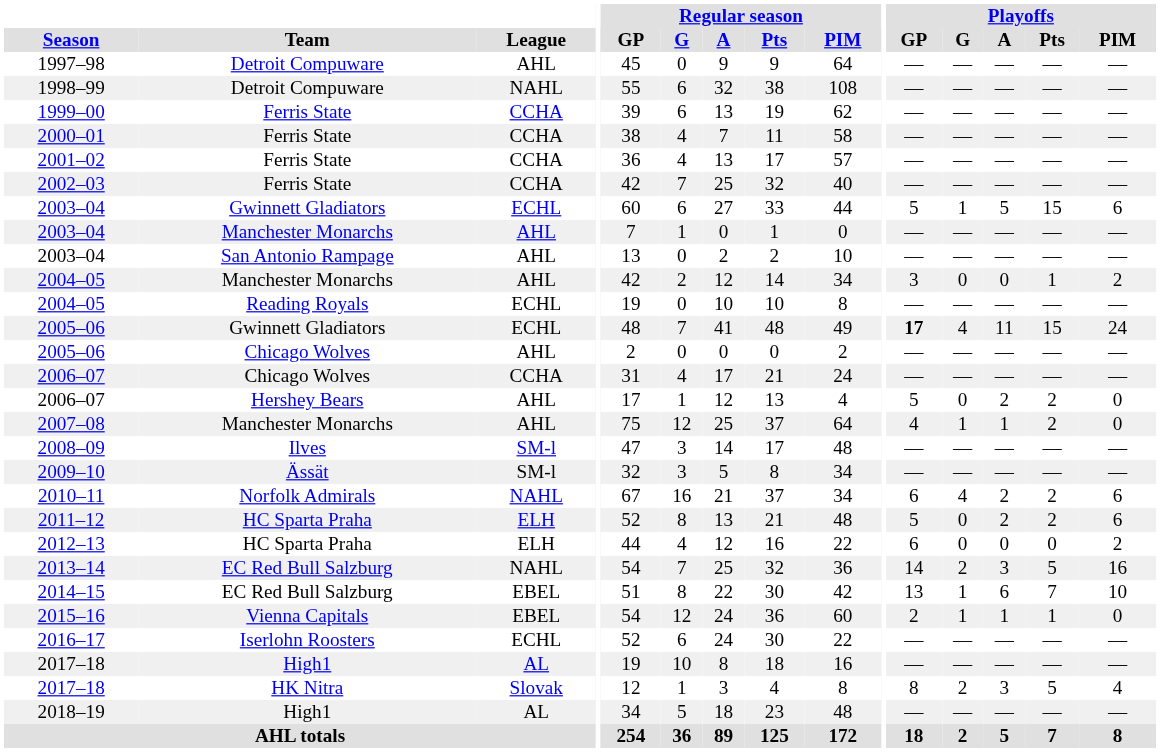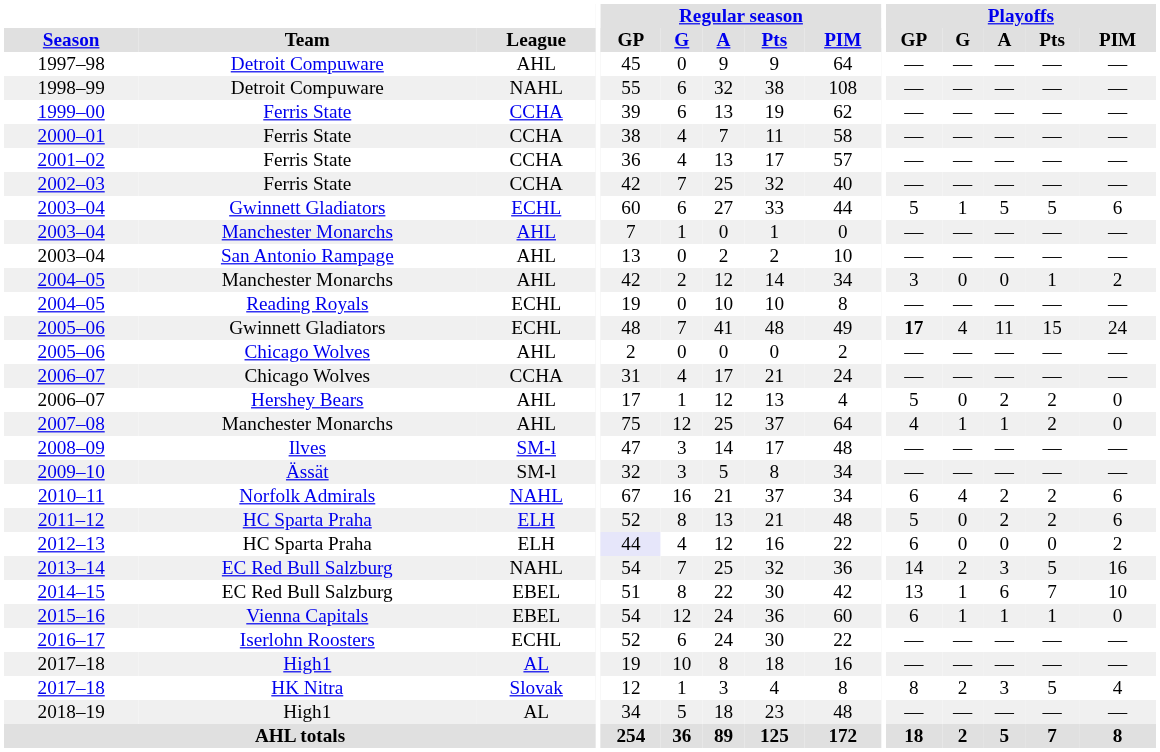 <table border="0" cellpadding="1" cellspacing="0" style="text-align:center; width:60em">
 <tr bgcolor="#e0e0e0">
 <th colspan="3" bgcolor="#ffffff"></th>
 <th rowspan="99" bgcolor="#ffffff"></th>
 <th colspan="5"><a href='#'>Regular season</a></th>
 <th rowspan="99" bgcolor="#ffffff"></th>
 <th colspan="5"><a href='#'>Playoffs</a></th>
 </tr>
 <tr bgcolor="#e0e0e0">
 <th><a href='#'>Season</a></th>
 <th>Team</th>
 <th>League</th>
 <th>GP</th>
 <th><a href='#'>G</a></th>
 <th><a href='#'>A</a></th>
 <th><a href='#'>Pts</a></th>
 <th><a href='#'>PIM</a></th>
 <th>GP</th>
 <th>G</th>
 <th>A</th>
 <th>Pts</th>
 <th>PIM</th>
 </tr>
 <tr ALIGN="center">
 <td>1997–98</td>
 <td><a href='#'>Detroit Compuware</a></td>
 <td>AHL</td>
 <td>45</td>
 <td>0</td>
 <td>9</td>
 <td>9</td>
 <td>64</td>
 <td>—</td>
 <td>—</td>
 <td>—</td>
 <td>—</td>
 <td>—</td>
 </tr>
 <tr ALIGN="center" bgcolor="#f0f0f0">
 <td>1998–99</td>
 <td>Detroit Compuware</td>
 <td>NAHL</td>
 <td>55</td>
 <td>6</td>
 <td>32</td>
 <td>38</td>
 <td>108</td>
 <td>—</td>
 <td>—</td>
 <td>—</td>
 <td>—</td>
 <td>—</td>
 </tr>
 <tr ALIGN="center">
 <td><a href='#'>1999–00</a></td>
 <td><a href='#'>Ferris State</a></td>
 <td><a href='#'>CCHA</a></td>
 <td>39</td>
 <td>6</td>
 <td>13</td>
 <td>19</td>
 <td>62</td>
 <td>—</td>
 <td>—</td>
 <td>—</td>
 <td>—</td>
 <td>—</td>
 </tr>
 <tr ALIGN="center" bgcolor="#f0f0f0">
 <td><a href='#'>2000–01</a></td>
 <td>Ferris State</td>
 <td>CCHA</td>
 <td>38</td>
 <td>4</td>
 <td>7</td>
 <td>11</td>
 <td>58</td>
 <td>—</td>
 <td>—</td>
 <td>—</td>
 <td>—</td>
 <td>—</td>
 </tr>
 <tr ALIGN="center">
 <td><a href='#'>2001–02</a></td>
 <td>Ferris State</td>
 <td>CCHA</td>
 <td>36</td>
 <td>4</td>
 <td>13</td>
 <td>17</td>
 <td>57</td>
 <td>—</td>
 <td>—</td>
 <td>—</td>
 <td>—</td>
 <td>—</td>
 </tr>
 <tr ALIGN="center" bgcolor="#f0f0f0">
 <td><a href='#'>2002–03</a></td>
 <td>Ferris State</td>
 <td>CCHA</td>
 <td>42</td>
 <td>7</td>
 <td>25</td>
 <td>32</td>
 <td>40</td>
 <td>—</td>
 <td>—</td>
 <td>—</td>
 <td>—</td>
 <td>—</td>
 </tr>
 <tr ALIGN="center">
 <td><a href='#'>2003–04</a></td>
 <td><a href='#'>Gwinnett Gladiators</a></td>
 <td><a href='#'>ECHL</a></td>
 <td>60</td>
 <td>6</td>
 <td>27</td>
 <td>33</td>
 <td>44</td>
 <td>5</td>
 <td>1</td>
 <td>5</td>
-<td>15</td>
+<td>5</td>
 <td>6</td>
 </tr>
 <tr ALIGN="center" bgcolor="#f0f0f0">
 <td><a href='#'>2003–04</a></td>
 <td><a href='#'>Manchester Monarchs</a></td>
 <td><a href='#'>AHL</a></td>
 <td>7</td>
 <td>1</td>
 <td>0</td>
 <td>1</td>
 <td>0</td>
 <td>—</td>
 <td>—</td>
 <td>—</td>
 <td>—</td>
 <td>—</td>
 </tr>
 <tr ALIGN="center">
 <td>2003–04</td>
 <td><a href='#'>San Antonio Rampage</a></td>
 <td>AHL</td>
 <td>13</td>
 <td>0</td>
 <td>2</td>
 <td>2</td>
 <td>10</td>
 <td>—</td>
 <td>—</td>
 <td>—</td>
 <td>—</td>
 <td>—</td>
 </tr>
 <tr ALIGN="center" bgcolor="#f0f0f0">
 <td><a href='#'>2004–05</a></td>
 <td>Manchester Monarchs</td>
 <td>AHL</td>
 <td>42</td>
 <td>2</td>
 <td>12</td>
 <td>14</td>
 <td>34</td>
 <td>3</td>
 <td>0</td>
 <td>0</td>
 <td>1</td>
 <td>2</td>
 </tr>
 <tr ALIGN="center">
 <td><a href='#'>2004–05</a></td>
 <td><a href='#'>Reading Royals</a></td>
 <td>ECHL</td>
 <td>19</td>
 <td>0</td>
 <td>10</td>
 <td>10</td>
 <td>8</td>
 <td>—</td>
 <td>—</td>
 <td>—</td>
 <td>—</td>
 <td>—</td>
 </tr>
 <tr ALIGN="center" bgcolor="#f0f0f0">
 <td><a href='#'>2005–06</a></td>
 <td>Gwinnett Gladiators</td>
 <td>ECHL</td>
 <td>48</td>
 <td>7</td>
 <td>41</td>
 <td>48</td>
 <td>49</td>
 <td><strong>17</strong></td>
 <td>4</td>
 <td>11</td>
 <td>15</td>
 <td>24</td>
 </tr>
 <tr ALIGN="center">
 <td><a href='#'>2005–06</a></td>
 <td><a href='#'>Chicago Wolves</a></td>
 <td>AHL</td>
 <td>2</td>
 <td>0</td>
 <td>0</td>
 <td>0</td>
 <td>2</td>
 <td>—</td>
 <td>—</td>
 <td>—</td>
 <td>—</td>
 <td>—</td>
 </tr>
 <tr ALIGN="center" bgcolor="#f0f0f0">
 <td><a href='#'>2006–07</a></td>
 <td>Chicago Wolves</td>
 <td>CCHA</td>
 <td>31</td>
 <td>4</td>
 <td>17</td>
 <td>21</td>
 <td>24</td>
 <td>—</td>
 <td>—</td>
 <td>—</td>
 <td>—</td>
 <td>—</td>
 </tr>
 <tr ALIGN="center">
 <td>2006–07</td>
 <td><a href='#'>Hershey Bears</a></td>
 <td>AHL</td>
 <td>17</td>
 <td>1</td>
 <td>12</td>
 <td>13</td>
 <td>4</td>
 <td>5</td>
 <td>0</td>
 <td>2</td>
 <td>2</td>
 <td>0</td>
 </tr>
 <tr ALIGN="center" bgcolor="#f0f0f0">
 <td><a href='#'>2007–08</a></td>
 <td>Manchester Monarchs</td>
 <td>AHL</td>
 <td>75</td>
 <td>12</td>
 <td>25</td>
 <td>37</td>
 <td>64</td>
 <td>4</td>
 <td>1</td>
 <td>1</td>
 <td>2</td>
 <td>0</td>
 </tr>
 <tr ALIGN="center">
 <td><a href='#'>2008–09</a></td>
 <td><a href='#'>Ilves</a></td>
 <td><a href='#'>SM-l</a></td>
 <td>47</td>
 <td>3</td>
 <td>14</td>
 <td>17</td>
 <td>48</td>
 <td>—</td>
 <td>—</td>
 <td>—</td>
 <td>—</td>
 <td>—</td>
 </tr>
 <tr ALIGN="center" bgcolor="#f0f0f0">
 <td><a href='#'>2009–10</a></td>
 <td><a href='#'>Ässät</a></td>
 <td>SM-l</td>
 <td>32</td>
 <td>3</td>
 <td>5</td>
 <td>8</td>
 <td>34</td>
 <td>—</td>
 <td>—</td>
 <td>—</td>
 <td>—</td>
 <td>—</td>
 </tr>
 <tr ALIGN="center">
 <td><a href='#'>2010–11</a></td>
 <td><a href='#'>Norfolk Admirals</a></td>
 <td><a href='#'>NAHL</a></td>
 <td>67</td>
 <td>16</td>
 <td>21</td>
 <td>37</td>
 <td>34</td>
 <td>6</td>
 <td>4</td>
 <td>2</td>
 <td>2</td>
 <td>6</td>
 </tr>
 <tr ALIGN="center" bgcolor="#f0f0f0">
 <td><a href='#'>2011–12</a></td>
 <td><a href='#'>HC Sparta Praha</a></td>
 <td><a href='#'>ELH</a></td>
 <td>52</td>
 <td>8</td>
 <td>13</td>
 <td>21</td>
 <td>48</td>
 <td>5</td>
 <td>0</td>
 <td>2</td>
 <td>2</td>
 <td>6</td>
 </tr>
 <tr ALIGN="center">
 <td><a href='#'>2012–13</a></td>
 <td>HC Sparta Praha</td>
 <td>ELH</td>
-<td>44</td>
+<td style="background: lavender;">44</td>
 <td>4</td>
 <td>12</td>
 <td>16</td>
 <td>22</td>
 <td>6</td>
 <td>0</td>
 <td>0</td>
 <td>0</td>
 <td>2</td>
 </tr>
 <tr ALIGN="center" bgcolor="#f0f0f0">
 <td><a href='#'>2013–14</a></td>
 <td><a href='#'>EC Red Bull Salzburg</a></td>
 <td>NAHL</td>
 <td>54</td>
 <td>7</td>
 <td>25</td>
 <td>32</td>
 <td>36</td>
 <td>14</td>
 <td>2</td>
 <td>3</td>
 <td>5</td>
 <td>16</td>
 </tr>
 <tr ALIGN="center">
 <td><a href='#'>2014–15</a></td>
 <td>EC Red Bull Salzburg</td>
 <td>EBEL</td>
 <td>51</td>
 <td>8</td>
 <td>22</td>
 <td>30</td>
 <td>42</td>
 <td>13</td>
 <td>1</td>
 <td>6</td>
 <td>7</td>
 <td>10</td>
 </tr>
 <tr ALIGN="center" bgcolor="#f0f0f0">
 <td><a href='#'>2015–16</a></td>
 <td><a href='#'>Vienna Capitals</a></td>
 <td>EBEL</td>
 <td>54</td>
 <td>12</td>
 <td>24</td>
 <td>36</td>
 <td>60</td>
-<td>2</td>
+<td>6</td>
 <td>1</td>
 <td>1</td>
 <td>1</td>
 <td>0</td>
 </tr>
 <tr ALIGN="center">
 <td><a href='#'>2016–17</a></td>
 <td><a href='#'>Iserlohn Roosters</a></td>
 <td>ECHL</td>
 <td>52</td>
 <td>6</td>
 <td>24</td>
 <td>30</td>
 <td>22</td>
 <td>—</td>
 <td>—</td>
 <td>—</td>
 <td>—</td>
 <td>—</td>
 </tr>
 <tr ALIGN="center" bgcolor="#f0f0f0">
 <td>2017–18</td>
 <td><a href='#'>High1</a></td>
 <td><a href='#'>AL</a></td>
 <td>19</td>
 <td>10</td>
 <td>8</td>
 <td>18</td>
 <td>16</td>
 <td>—</td>
 <td>—</td>
 <td>—</td>
 <td>—</td>
 <td>—</td>
 </tr>
 <tr ALIGN="center">
 <td><a href='#'>2017–18</a></td>
 <td><a href='#'>HK Nitra</a></td>
 <td><a href='#'>Slovak</a></td>
 <td>12</td>
 <td>1</td>
 <td>3</td>
 <td>4</td>
 <td>8</td>
 <td>8</td>
 <td>2</td>
 <td>3</td>
 <td>5</td>
 <td>4</td>
 </tr>
 <tr ALIGN="center" bgcolor="#f0f0f0">
 <td>2018–19</td>
 <td>High1</td>
 <td>AL</td>
 <td>34</td>
 <td>5</td>
 <td>18</td>
 <td>23</td>
 <td>48</td>
 <td>—</td>
 <td>—</td>
 <td>—</td>
 <td>—</td>
 <td>—</td>
 </tr>
 <tr bgcolor="#e0e0e0">
 <th colspan="3">AHL totals</th>
 <th>254</th>
 <th>36</th>
 <th>89</th>
 <th>125</th>
 <th>172</th>
 <th>18</th>
 <th>2</th>
 <th>5</th>
 <th>7</th>
 <th>8</th>
 </tr>
 </table>
